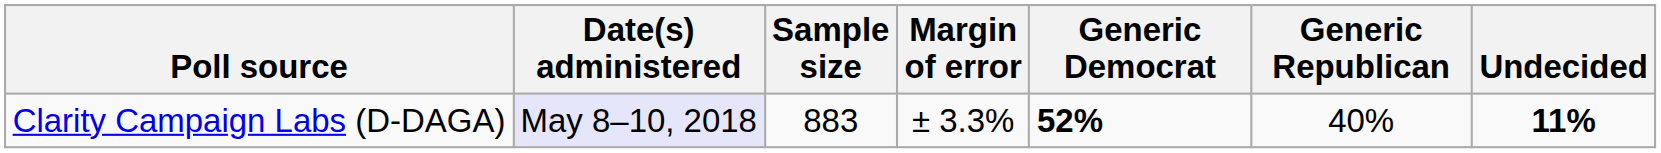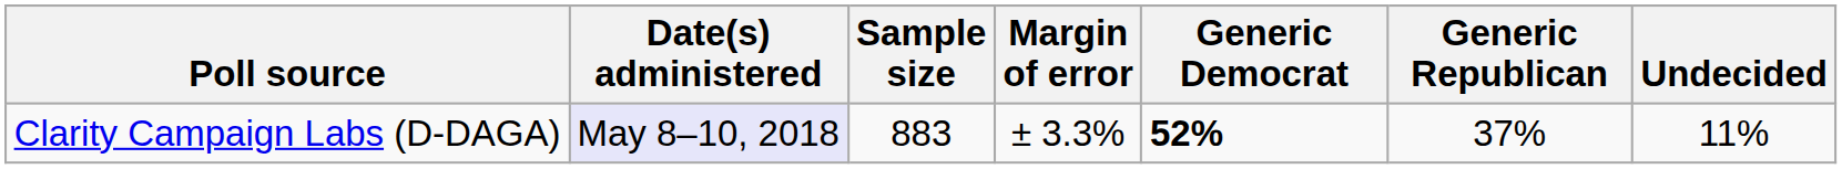 <table class="wikitable">
 <tr valign=bottom>
 <th>Poll source</th>
 <th>Date(s)<br>administered</th>
 <th>Sample<br>size</th>
 <th>Margin<br>of error</th>
 <th style="width:100px;">Generic<br>Democrat</th>
 <th style="width:100px;">Generic<br>Republican</th>
 <th>Undecided</th>
 </tr>
 <tr>
 <td><a href='#'>Clarity Campaign Labs</a> (D-DAGA)</td>
 <td align=center style="background: lavender;">May 8–10, 2018</td>
 <td align=center>883</td>
 <td align=center>± 3.3%</td>
 <td><strong>52%</strong></td>
-<td align=center>40%</td>
-<td align=center><strong>11%</strong></td>
+<td align=center>37%</td>
+<td align=center>11%</td>
 </tr>
 </table>
